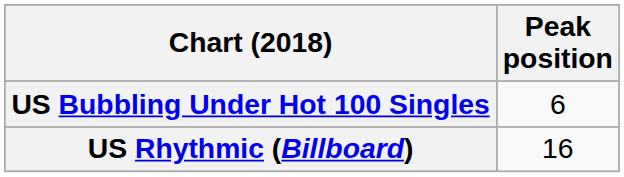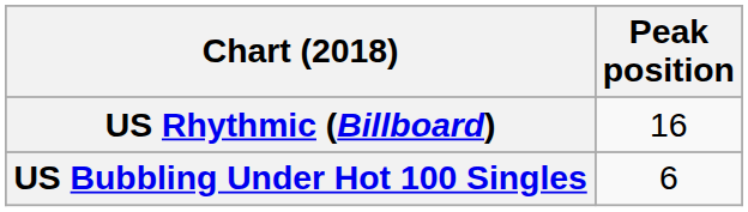 <table class="wikitable plainrowheaders sortable" style="text-align:center;">
 <tr>
 <th scope="col">Chart (2018)</th>
 <th scope="col">Peak<br>position</th>
 </tr>
 <tr>
+<th scope="row">US <a href='#'>Rhythmic</a> (<em><a href='#'>Billboard</a></em>)</th>
+<td>16</td>
+</tr>
+<tr>
 <th scope="row">US <a href='#'>Bubbling Under Hot 100 Singles</a></th>
 <td>6</td>
 </tr>
-<tr>
-<th scope="row">US <a href='#'>Rhythmic</a> (<em><a href='#'>Billboard</a></em>)</th>
-<td>16</td>
-</tr>
 </table>
